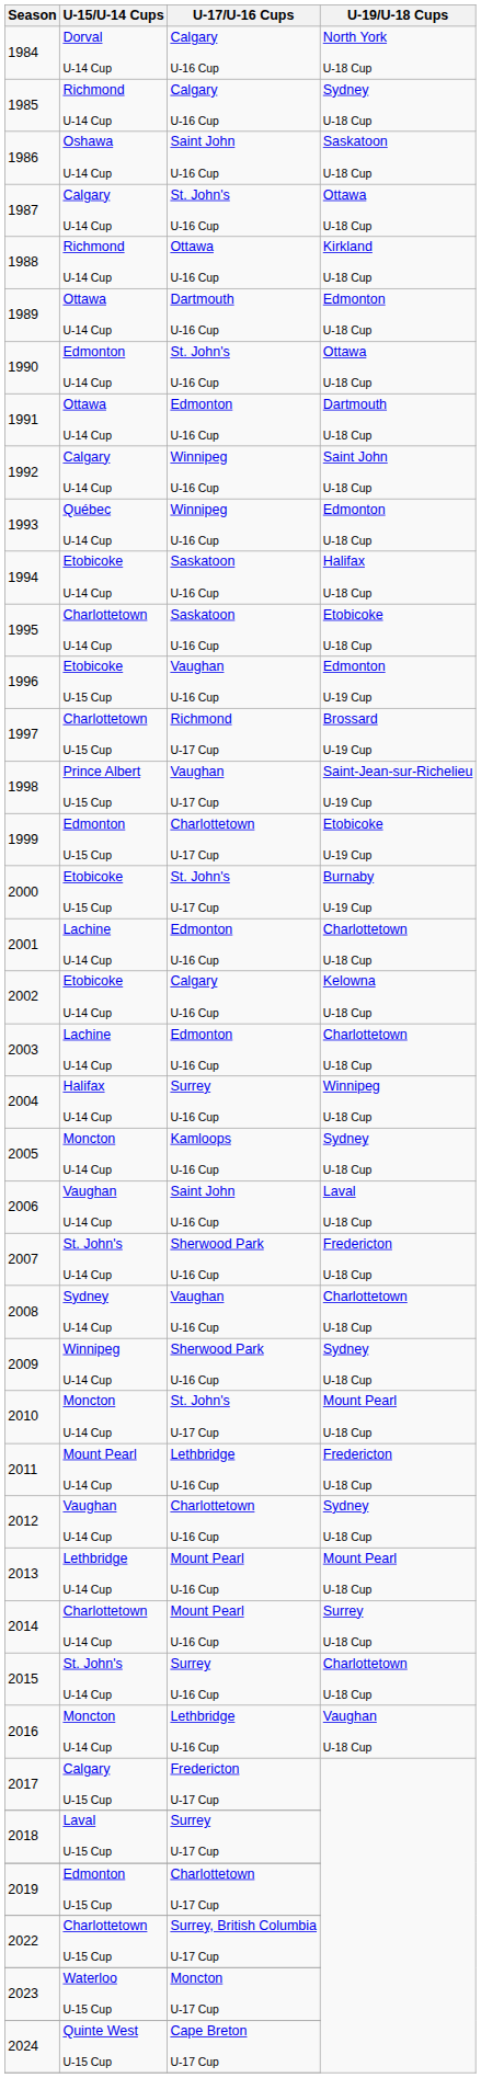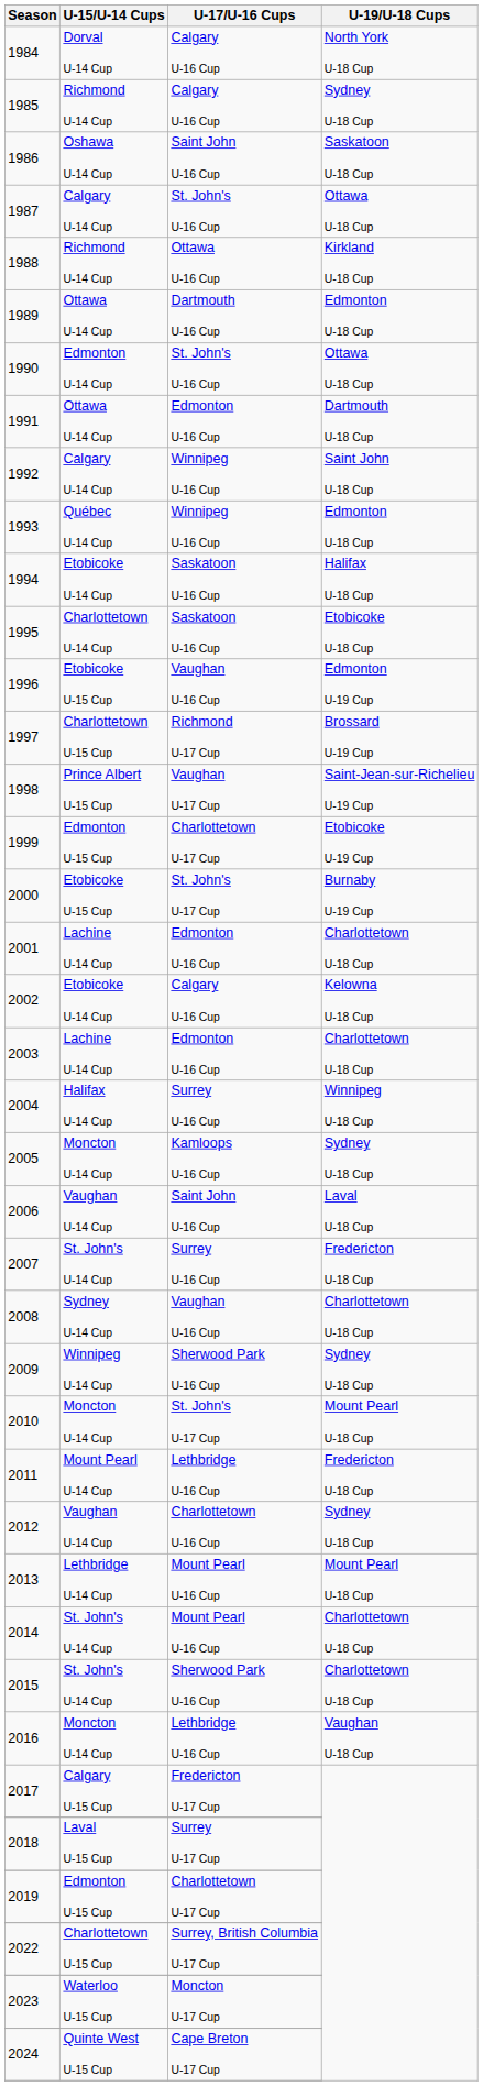 <table class="sortable wikitable">
 <tr>
 <th style="text-align: center">Season</th>
 <th>U-15/U-14 Cups</th>
 <th>U-17/U-16 Cups</th>
 <th>U-19/U-18 Cups</th>
 </tr>
 <tr>
 <td>1984</td>
 <td><a href='#'>Dorval</a><br><br><small>U-14 Cup</small></td>
 <td><a href='#'>Calgary</a><br><br><small>U-16 Cup</small></td>
 <td><a href='#'>North York</a><br><br><small>U-18 Cup</small></td>
 </tr>
 <tr>
 <td>1985</td>
 <td><a href='#'>Richmond</a><br><br><small>U-14 Cup</small></td>
 <td><a href='#'>Calgary</a><br><br><small>U-16 Cup</small></td>
 <td><a href='#'>Sydney</a><br><br><small>U-18 Cup</small></td>
 </tr>
 <tr>
 <td>1986</td>
 <td><a href='#'>Oshawa</a><br><br><small>U-14 Cup</small></td>
 <td><a href='#'>Saint John</a><br><br><small>U-16 Cup</small></td>
 <td><a href='#'>Saskatoon</a><br><br><small>U-18 Cup</small></td>
 </tr>
 <tr>
 <td>1987</td>
 <td><a href='#'>Calgary</a><br><br><small>U-14 Cup</small></td>
 <td><a href='#'>St. John's</a><br><br><small>U-16 Cup</small></td>
 <td><a href='#'>Ottawa</a><br><br><small>U-18 Cup</small></td>
 </tr>
 <tr>
 <td>1988</td>
 <td><a href='#'>Richmond</a><br><br><small>U-14 Cup</small></td>
 <td><a href='#'>Ottawa</a><br><br><small>U-16 Cup</small></td>
 <td><a href='#'>Kirkland</a><br><br><small>U-18 Cup</small></td>
 </tr>
 <tr>
 <td>1989</td>
 <td><a href='#'>Ottawa</a><br><br><small>U-14 Cup</small></td>
 <td><a href='#'>Dartmouth</a><br><br><small>U-16 Cup</small></td>
 <td><a href='#'>Edmonton</a><br><br><small>U-18 Cup</small></td>
 </tr>
 <tr>
 <td>1990</td>
 <td><a href='#'>Edmonton</a><br><br><small>U-14 Cup</small></td>
 <td><a href='#'>St. John's</a><br><br><small>U-16 Cup</small></td>
 <td><a href='#'>Ottawa</a><br><br><small>U-18 Cup</small></td>
 </tr>
 <tr>
 <td>1991</td>
 <td><a href='#'>Ottawa</a><br><br><small>U-14 Cup</small></td>
 <td><a href='#'>Edmonton</a><br><br><small>U-16 Cup</small></td>
 <td><a href='#'>Dartmouth</a><br><br><small>U-18 Cup</small></td>
 </tr>
 <tr>
 <td>1992</td>
 <td><a href='#'>Calgary</a><br><br><small>U-14 Cup</small></td>
 <td><a href='#'>Winnipeg</a><br><br><small>U-16 Cup</small></td>
 <td><a href='#'>Saint John</a><br><br><small>U-18 Cup</small></td>
 </tr>
 <tr>
 <td>1993</td>
 <td><a href='#'>Québec</a><br><br><small>U-14 Cup</small></td>
 <td><a href='#'>Winnipeg</a><br><br><small>U-16 Cup</small></td>
 <td><a href='#'>Edmonton</a><br><br><small>U-18 Cup</small></td>
 </tr>
 <tr>
 <td>1994</td>
 <td><a href='#'>Etobicoke</a><br><br><small>U-14 Cup</small></td>
 <td><a href='#'>Saskatoon</a><br><br><small>U-16 Cup</small></td>
 <td><a href='#'>Halifax</a><br><br><small>U-18 Cup</small></td>
 </tr>
 <tr>
 <td>1995</td>
 <td><a href='#'>Charlottetown</a><br><br><small>U-14 Cup</small></td>
 <td><a href='#'>Saskatoon</a><br><br><small>U-16 Cup</small></td>
 <td><a href='#'>Etobicoke</a><br><br><small>U-18 Cup</small></td>
 </tr>
 <tr>
 <td>1996</td>
 <td><a href='#'>Etobicoke</a><br><br><small>U-15 Cup</small></td>
 <td><a href='#'>Vaughan</a><br><br><small>U-16 Cup</small></td>
 <td><a href='#'>Edmonton</a><br><br><small>U-19 Cup</small></td>
 </tr>
 <tr>
 <td>1997</td>
 <td><a href='#'>Charlottetown</a><br><br><small>U-15 Cup</small></td>
 <td><a href='#'>Richmond</a><br><br><small>U-17 Cup</small></td>
 <td><a href='#'>Brossard</a><br><br><small>U-19 Cup</small></td>
 </tr>
 <tr>
 <td>1998</td>
 <td><a href='#'>Prince Albert</a><br><br><small>U-15 Cup</small></td>
 <td><a href='#'>Vaughan</a><br><br><small>U-17 Cup</small></td>
 <td><a href='#'>Saint-Jean-sur-Richelieu</a><br><br><small>U-19 Cup</small></td>
 </tr>
 <tr>
 <td>1999</td>
 <td><a href='#'>Edmonton</a><br><br><small>U-15 Cup</small></td>
 <td><a href='#'>Charlottetown</a><br><br><small>U-17 Cup</small></td>
 <td><a href='#'>Etobicoke</a><br><br><small>U-19 Cup</small></td>
 </tr>
 <tr>
 <td>2000</td>
 <td><a href='#'>Etobicoke</a><br><br><small>U-15 Cup</small></td>
 <td><a href='#'>St. John's</a><br><br><small>U-17 Cup</small></td>
 <td><a href='#'>Burnaby</a><br><br><small>U-19 Cup</small></td>
 </tr>
 <tr>
 <td>2001</td>
 <td><a href='#'>Lachine</a><br><br><small>U-14 Cup</small></td>
 <td><a href='#'>Edmonton</a><br><br><small>U-16 Cup</small></td>
 <td><a href='#'>Charlottetown</a><br><br><small>U-18 Cup</small></td>
 </tr>
 <tr>
 <td>2002</td>
 <td><a href='#'>Etobicoke</a><br><br><small>U-14 Cup</small></td>
 <td><a href='#'>Calgary</a><br><br><small>U-16 Cup</small></td>
 <td><a href='#'>Kelowna</a><br><br><small>U-18 Cup</small></td>
 </tr>
 <tr>
 <td>2003</td>
 <td><a href='#'>Lachine</a><br><br><small>U-14 Cup</small></td>
 <td><a href='#'>Edmonton</a><br><br><small>U-16 Cup</small></td>
 <td><a href='#'>Charlottetown</a><br><br><small>U-18 Cup</small></td>
 </tr>
 <tr>
 <td>2004</td>
 <td><a href='#'>Halifax</a><br><br><small>U-14 Cup</small></td>
 <td><a href='#'>Surrey</a><br><br><small>U-16 Cup</small></td>
 <td><a href='#'>Winnipeg</a><br><br><small>U-18 Cup</small></td>
 </tr>
 <tr>
 <td>2005</td>
 <td><a href='#'>Moncton</a><br><br><small>U-14 Cup</small></td>
 <td><a href='#'>Kamloops</a><br><br><small>U-16 Cup</small></td>
 <td><a href='#'>Sydney</a><br><br><small>U-18 Cup</small></td>
 </tr>
 <tr>
 <td>2006</td>
 <td><a href='#'>Vaughan</a><br><br><small>U-14 Cup</small></td>
 <td><a href='#'>Saint John</a><br><br><small>U-16 Cup</small></td>
 <td><a href='#'>Laval</a><br><br><small>U-18 Cup</small></td>
 </tr>
 <tr>
 <td>2007</td>
 <td><a href='#'>St. John's</a><br><br><small>U-14 Cup</small></td>
-<td><a href='#'>Sherwood Park</a><br><br><small>U-16 Cup</small></td>
+<td><a href='#'>Surrey</a><br><br><small>U-16 Cup</small></td>
 <td><a href='#'>Fredericton</a><br><br><small>U-18 Cup</small></td>
 </tr>
 <tr>
 <td>2008</td>
 <td><a href='#'>Sydney</a><br><br><small>U-14 Cup</small></td>
 <td><a href='#'>Vaughan</a><br><br><small>U-16 Cup</small></td>
 <td><a href='#'>Charlottetown</a><br><br><small>U-18 Cup</small></td>
 </tr>
 <tr>
 <td>2009</td>
 <td><a href='#'>Winnipeg</a><br><br><small>U-14 Cup</small></td>
 <td><a href='#'>Sherwood Park</a><br><br><small>U-16 Cup</small></td>
 <td><a href='#'>Sydney</a><br><br><small>U-18 Cup</small></td>
 </tr>
 <tr>
 <td>2010</td>
 <td><a href='#'>Moncton</a><br><br><small>U-14 Cup</small></td>
 <td><a href='#'>St. John's</a><br><br><small>U-17 Cup</small></td>
 <td><a href='#'>Mount Pearl</a><br><br><small>U-18 Cup</small></td>
 </tr>
 <tr>
 <td>2011</td>
 <td><a href='#'>Mount Pearl</a><br><br><small>U-14 Cup</small></td>
 <td><a href='#'>Lethbridge</a><br><br><small>U-16 Cup</small></td>
 <td><a href='#'>Fredericton</a><br><br><small>U-18 Cup</small></td>
 </tr>
 <tr>
 <td>2012</td>
 <td><a href='#'>Vaughan</a><br><br><small>U-14 Cup</small></td>
 <td><a href='#'>Charlottetown</a><br><br><small>U-16 Cup</small></td>
 <td><a href='#'>Sydney</a><br><br><small>U-18 Cup</small></td>
 </tr>
 <tr>
 <td>2013</td>
 <td><a href='#'>Lethbridge</a><br><br><small>U-14 Cup</small></td>
 <td><a href='#'>Mount Pearl</a><br><br><small>U-16 Cup</small></td>
 <td><a href='#'>Mount Pearl</a><br><br><small>U-18 Cup</small></td>
 </tr>
 <tr>
 <td>2014</td>
-<td><a href='#'>Charlottetown</a><br><br><small>U-14 Cup</small></td>
+<td><a href='#'>St. John's</a><br><br><small>U-14 Cup</small></td>
 <td><a href='#'>Mount Pearl</a><br><br><small>U-16 Cup</small></td>
-<td><a href='#'>Surrey</a><br><br><small>U-18 Cup</small></td>
+<td><a href='#'>Charlottetown</a><br><br><small>U-18 Cup</small></td>
 </tr>
 <tr>
 <td>2015</td>
 <td><a href='#'>St. John's</a><br><br><small>U-14 Cup</small></td>
-<td><a href='#'>Surrey</a><br><br><small>U-16 Cup</small></td>
+<td><a href='#'>Sherwood Park</a><br><br><small>U-16 Cup</small></td>
 <td><a href='#'>Charlottetown</a><br><br><small>U-18 Cup</small></td>
 </tr>
 <tr>
 <td>2016</td>
 <td><a href='#'>Moncton</a><br><br><small>U-14 Cup</small></td>
 <td><a href='#'>Lethbridge</a><br><br><small>U-16 Cup</small></td>
 <td><a href='#'>Vaughan</a><br><br><small>U-18 Cup</small></td>
 </tr>
 <tr>
 <td>2017</td>
 <td><a href='#'>Calgary</a><br><br><small>U-15 Cup</small></td>
 <td><a href='#'>Fredericton</a><br><br><small>U-17 Cup</small></td>
 </tr>
 <tr>
 </tr>
 <tr>
 <td>2018</td>
 <td><a href='#'>Laval</a><br><br><small>U-15 Cup</small></td>
 <td><a href='#'>Surrey</a><br><br><small>U-17 Cup</small></td>
 </tr>
 <tr>
 </tr>
 <tr>
 <td>2019</td>
 <td><a href='#'>Edmonton</a><br><br><small>U-15 Cup</small></td>
 <td><a href='#'>Charlottetown</a><br><br><small>U-17 Cup</small></td>
 </tr>
 <tr>
 </tr>
 <tr>
 <td>2022</td>
 <td><a href='#'>Charlottetown</a><br><br><small>U-15 Cup</small></td>
 <td><a href='#'>Surrey, British Columbia</a><br><br><small>U-17 Cup</small></td>
 </tr>
 <tr>
 </tr>
 <tr>
 <td>2023</td>
 <td><a href='#'>Waterloo</a><br><br><small>U-15 Cup</small></td>
 <td><a href='#'>Moncton</a><br><br><small>U-17 Cup</small></td>
 </tr>
 <tr>
 </tr>
 <tr>
 <td>2024</td>
 <td><a href='#'>Quinte West</a><br><br><small>U-15 Cup</small></td>
 <td><a href='#'>Cape Breton</a><br><br><small>U-17 Cup</small></td>
 </tr>
 <tr>
 </tr>
 <tr>
 </tr>
 </table>
